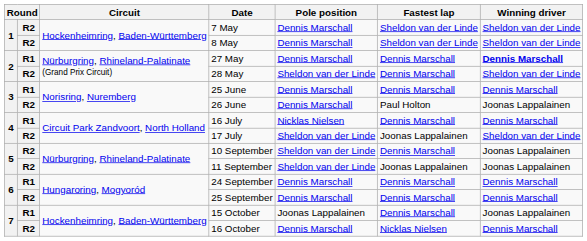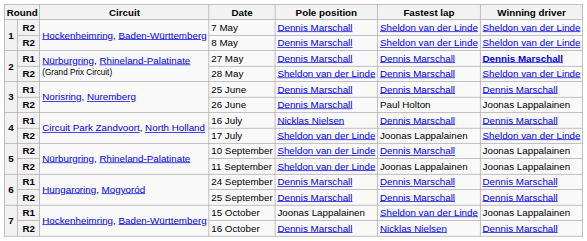 <table class="wikitable" style="font-size: 85%;">
 <tr>
 <th colspan=2>Round</th>
 <th>Circuit</th>
 <th>Date</th>
 <th>Pole position</th>
 <th>Fastest lap</th>
 <th>Winning driver</th>
 </tr>
 <tr>
 <th rowspan=2>1</th>
 <th>R2</th>
 <td rowspan=2> <a href='#'>Hockenheimring</a>, <a href='#'>Baden-Württemberg</a></td>
 <td>7 May</td>
 <td> <a href='#'>Dennis Marschall</a></td>
 <td> <a href='#'>Sheldon van der Linde</a></td>
 <td> <a href='#'>Sheldon van der Linde</a></td>
 </tr>
 <tr>
 <th>R2</th>
 <td>8 May</td>
 <td> <a href='#'>Dennis Marschall</a></td>
 <td> <a href='#'>Sheldon van der Linde</a></td>
 <td> <a href='#'>Sheldon van der Linde</a></td>
 </tr>
 <tr>
 <th rowspan=2>2</th>
 <th>R1</th>
 <td rowspan=2>  <a href='#'>Nürburgring</a>, <a href='#'>Rhineland-Palatinate</a><br><small>(Grand Prix Circuit)</small></td>
 <td>27 May</td>
 <td> <a href='#'>Dennis Marschall</a></td>
 <td> <a href='#'>Dennis Marschall</a></td>
 <td><strong> <a href='#'>Dennis Marschall</a></strong></td>
 </tr>
 <tr>
 <th>R2</th>
 <td>28 May</td>
 <td> <a href='#'>Sheldon van der Linde</a></td>
 <td> <a href='#'>Dennis Marschall</a></td>
 <td> <a href='#'>Sheldon van der Linde</a></td>
 </tr>
 <tr>
 <th rowspan=2>3</th>
 <th>R1</th>
 <td rowspan=2> <a href='#'>Norisring</a>, <a href='#'>Nuremberg</a></td>
 <td>25 June</td>
 <td> <a href='#'>Dennis Marschall</a></td>
 <td> <a href='#'>Dennis Marschall</a></td>
 <td> <a href='#'>Dennis Marschall</a></td>
 </tr>
 <tr>
 <th>R2</th>
 <td>26 June</td>
 <td> <a href='#'>Dennis Marschall</a></td>
 <td> Paul Holton</td>
 <td> Joonas Lappalainen</td>
 </tr>
 <tr>
 <th rowspan=2>4</th>
 <th>R1</th>
 <td rowspan=2> <a href='#'>Circuit Park Zandvoort</a>, <a href='#'>North Holland</a></td>
 <td>16 July</td>
 <td> <a href='#'>Nicklas Nielsen</a></td>
 <td> <a href='#'>Dennis Marschall</a></td>
 <td> <a href='#'>Dennis Marschall</a></td>
 </tr>
 <tr>
 <th>R2</th>
 <td>17 July</td>
 <td> <a href='#'>Sheldon van der Linde</a></td>
 <td> Joonas Lappalainen</td>
 <td> <a href='#'>Sheldon van der Linde</a></td>
 </tr>
 <tr>
 <th rowspan=2>5</th>
 <th>R2</th>
 <td rowspan=2>  <a href='#'>Nürburgring</a>, <a href='#'>Rhineland-Palatinate</a></td>
 <td>10 September</td>
 <td> <a href='#'>Sheldon van der Linde</a></td>
 <td> <a href='#'>Dennis Marschall</a></td>
 <td> Joonas Lappalainen</td>
 </tr>
 <tr>
 <th>R2</th>
 <td>11 September</td>
 <td> <a href='#'>Sheldon van der Linde</a></td>
 <td> Joonas Lappalainen</td>
 <td> Joonas Lappalainen</td>
 </tr>
 <tr>
 <th rowspan=2>6</th>
 <th>R1</th>
 <td rowspan=2> <a href='#'>Hungaroring</a>, <a href='#'>Mogyoród</a></td>
 <td>24 September</td>
 <td> <a href='#'>Dennis Marschall</a></td>
 <td> <a href='#'>Dennis Marschall</a></td>
 <td> <a href='#'>Dennis Marschall</a></td>
 </tr>
 <tr>
 <th>R2</th>
 <td>25 September</td>
 <td> <a href='#'>Dennis Marschall</a></td>
 <td> <a href='#'>Dennis Marschall</a></td>
 <td> <a href='#'>Dennis Marschall</a></td>
 </tr>
 <tr>
 <th rowspan=2>7</th>
 <th>R1</th>
 <td rowspan=2> <a href='#'>Hockenheimring</a>, <a href='#'>Baden-Württemberg</a></td>
 <td>15 October</td>
 <td> Joonas Lappalainen</td>
-<td> <a href='#'>Dennis Marschall</a></td>
+<td> <a href='#'>Sheldon van der Linde</a></td>
 <td> Joonas Lappalainen</td>
 </tr>
 <tr>
 <th>R2</th>
 <td>16 October</td>
 <td> <a href='#'>Dennis Marschall</a></td>
 <td> <a href='#'>Nicklas Nielsen</a></td>
 <td> <a href='#'>Dennis Marschall</a></td>
 </tr>
 </table>
